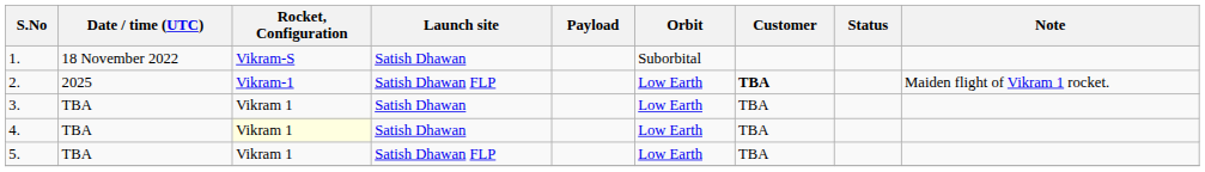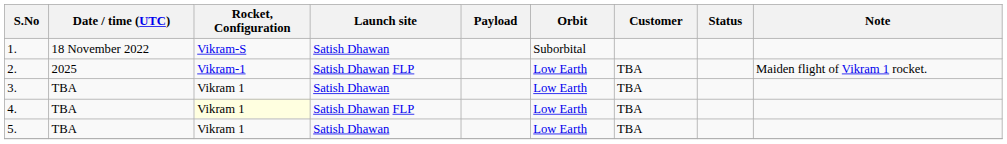 <table class="wikitable plainrowheaders" style="width: 100%;">
 <tr>
 <th scope="col">S.No</th>
 <th scope="col">Date / time (<a href='#'>UTC</a>)</th>
 <th scope="col">Rocket,<br>Configuration</th>
 <th scope="col">Launch site</th>
 <th scope="col">Payload</th>
 <th scope="col">Orbit</th>
 <th>Customer</th>
 <th>Status</th>
 <th>Note</th>
 </tr>
 <tr>
 <td>1.</td>
 <td>18 November 2022</td>
 <td><a href='#'>Vikram-S</a></td>
 <td><a href='#'>Satish Dhawan</a></td>
 <td></td>
 <td>Suborbital</td>
 <td></td>
 <td></td>
 <td></td>
 </tr>
 <tr>
 <td>2.</td>
 <td>2025 </td>
 <td><a href='#'>Vikram-1</a></td>
 <td><a href='#'>Satish Dhawan</a> <a href='#'>FLP</a></td>
 <td></td>
 <td><a href='#'>Low Earth</a></td>
-<td><strong>TBA</strong></td>
+<td>TBA</td>
 <td></td>
 <td>Maiden flight of <a href='#'>Vikram 1</a> rocket.</td>
 </tr>
 <tr>
 <td>3.</td>
 <td>TBA</td>
 <td>Vikram 1</td>
 <td><a href='#'>Satish Dhawan</a></td>
 <td></td>
 <td><a href='#'>Low Earth</a></td>
 <td>TBA</td>
 <td></td>
 <td></td>
 </tr>
 <tr>
 <td>4.</td>
 <td>TBA</td>
 <td style="background: lightyellow;">Vikram 1</td>
-<td><a href='#'>Satish Dhawan</a></td>
+<td><a href='#'>Satish Dhawan</a> <a href='#'>FLP</a></td>
 <td></td>
 <td><a href='#'>Low Earth</a></td>
 <td>TBA</td>
 <td></td>
 <td></td>
 </tr>
 <tr>
 <td>5.</td>
 <td>TBA</td>
 <td>Vikram 1</td>
-<td><a href='#'>Satish Dhawan</a> <a href='#'>FLP</a></td>
+<td><a href='#'>Satish Dhawan</a></td>
 <td></td>
 <td><a href='#'>Low Earth</a></td>
 <td>TBA</td>
 <td></td>
 <td></td>
 </tr>
 <tr>
 </tr>
 </table>
